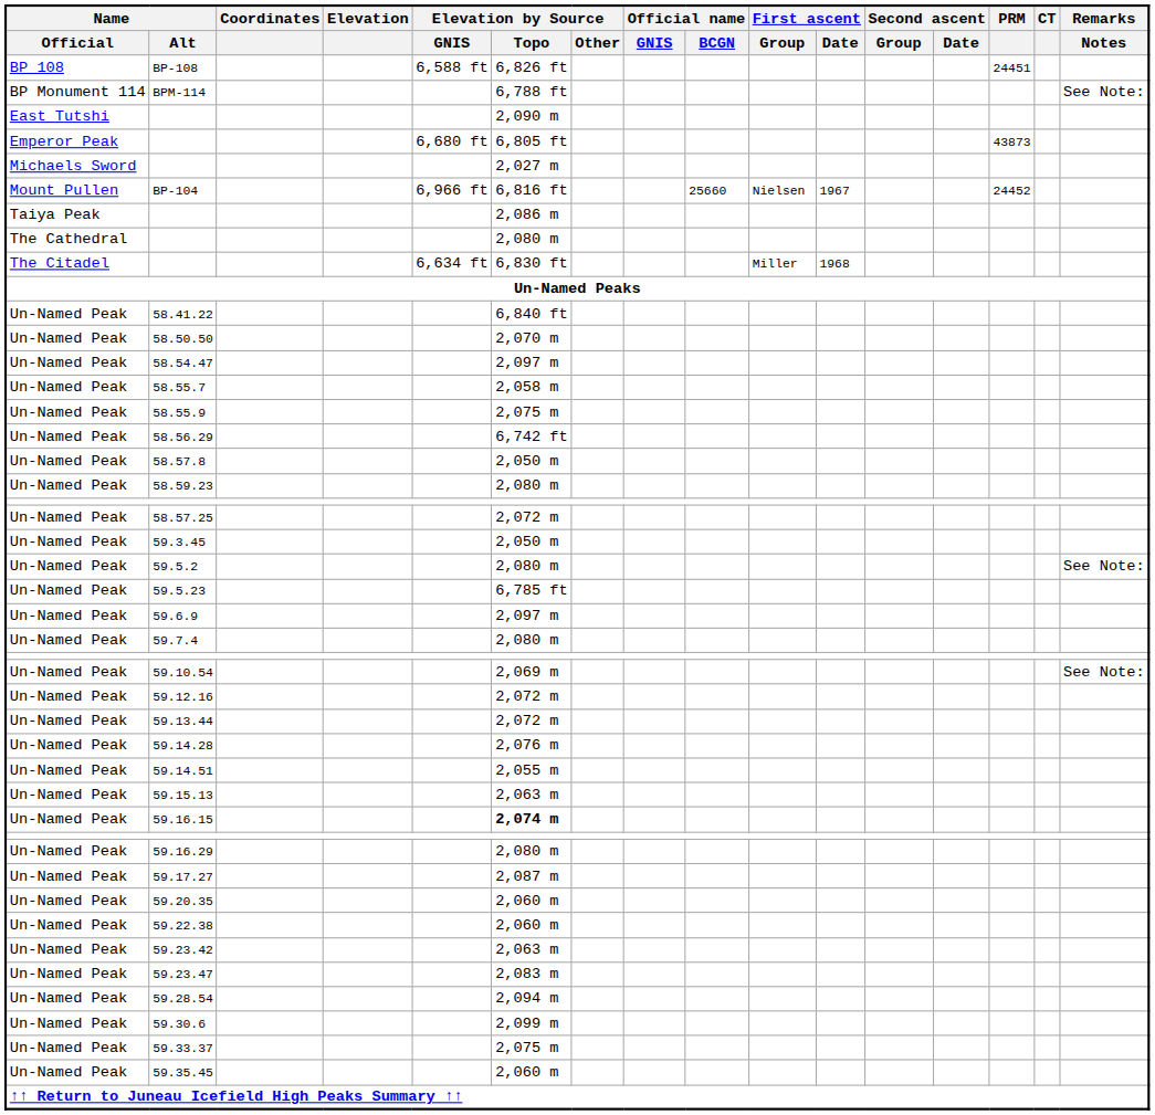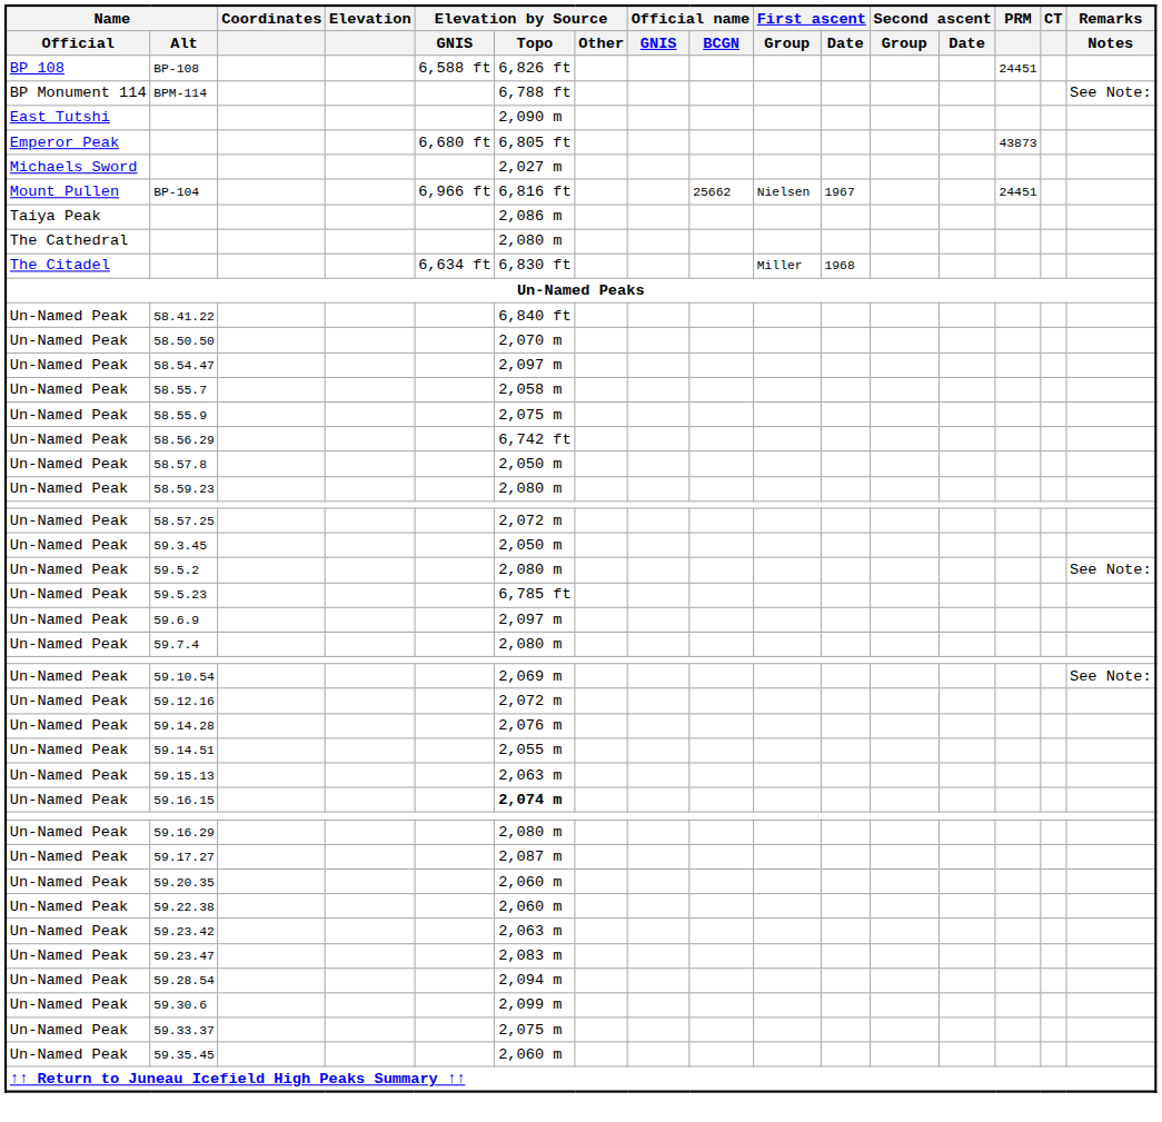 <table class="wikitable" style="border:2px solid black; background: white; color: black">
 <tr>
 <th colspan="2">Name</th>
 <th>Coordinates</th>
 <th>Elevation</th>
 <th colspan="3">Elevation by Source</th>
 <th colspan="2">Official name</th>
 <th colspan="2"><a href='#'>First ascent</a></th>
 <th colspan="2">Second ascent</th>
 <th>PRM</th>
 <th>CT </th>
 <th>Remarks</th>
 </tr>
 <tr>
 <th>Official</th>
 <th>Alt</th>
 <th></th>
 <th></th>
 <th>GNIS</th>
 <th>Topo</th>
 <th>Other</th>
 <th><a href='#'>GNIS</a></th>
 <th><a href='#'>BCGN</a></th>
 <th>Group</th>
 <th>Date</th>
 <th>Group</th>
 <th>Date</th>
 <th></th>
 <th></th>
 <th>Notes</th>
 </tr>
 <tr>
 <td><a href='#'>BP 108</a></td>
 <td><small>BP-108 </small></td>
 <td><small></small></td>
 <td style="text-align:right;"></td>
 <td>6,588 ft</td>
 <td>6,826 ft</td>
 <td></td>
 <td><small></small></td>
 <td></td>
 <td></td>
 <td></td>
 <td></td>
 <td></td>
 <td style="text-align:right;"><small>24451</small></td>
 <td></td>
 <td></td>
 </tr>
 <tr>
 <td>BP Monument 114</td>
 <td><small>BPM-114</small></td>
 <td><small></small></td>
 <td style="text-align:right;"></td>
 <td></td>
 <td>6,788 ft</td>
 <td></td>
 <td></td>
 <td></td>
 <td></td>
 <td></td>
 <td></td>
 <td></td>
 <td></td>
 <td></td>
 <td>See Note:</td>
 </tr>
 <tr>
 <td><a href='#'>East Tutshi</a></td>
 <td></td>
 <td><small></small></td>
 <td style="text-align:right;"></td>
 <td></td>
 <td>2,090 m</td>
 <td></td>
 <td></td>
 <td></td>
 <td></td>
 <td></td>
 <td></td>
 <td></td>
 <td></td>
 <td></td>
 <td></td>
 </tr>
 <tr>
 <td> <a href='#'>Emperor Peak</a></td>
 <td></td>
 <td><small></small></td>
 <td style="text-align:right;"></td>
 <td>6,680 ft</td>
 <td>6,805 ft</td>
 <td></td>
 <td><small></small></td>
 <td></td>
 <td></td>
 <td></td>
 <td></td>
 <td></td>
 <td style="text-align:right;"><small>43873</small></td>
 <td></td>
 <td></td>
 </tr>
 <tr>
 <td><a href='#'>Michaels Sword</a></td>
 <td></td>
 <td><small></small></td>
 <td style="text-align:right;"></td>
 <td></td>
 <td>2,027 m</td>
 <td></td>
 <td></td>
 <td></td>
 <td></td>
 <td></td>
 <td></td>
 <td></td>
 <td></td>
 <td></td>
 <td></td>
 </tr>
 <tr>
 <td><a href='#'>Mount Pullen</a></td>
 <td><small>BP-104 </small></td>
 <td><small></small></td>
 <td style="text-align:right;"></td>
 <td>6,966 ft</td>
 <td>6,816 ft</td>
 <td></td>
 <td><small></small></td>
-<td><small>25660</small></td>
+<td><small>25662</small></td>
 <td><small>Nielsen </small></td>
 <td><small>1967</small></td>
 <td></td>
 <td></td>
-<td style="text-align:right;"><small>24452</small></td>
+<td style="text-align:right;"><small>24451</small></td>
 <td></td>
 <td></td>
 </tr>
 <tr>
 <td>Taiya Peak</td>
 <td></td>
 <td><small></small></td>
 <td style="text-align:right;"></td>
 <td></td>
 <td>2,086 m</td>
 <td></td>
 <td></td>
 <td></td>
 <td></td>
 <td></td>
 <td></td>
 <td></td>
 <td></td>
 <td></td>
 <td></td>
 </tr>
 <tr>
 <td>The Cathedral</td>
 <td></td>
 <td><small></small></td>
 <td style="text-align:right;"></td>
 <td></td>
 <td>2,080 m</td>
 <td></td>
 <td></td>
 <td></td>
 <td></td>
 <td></td>
 <td></td>
 <td></td>
 <td></td>
 <td></td>
 <td></td>
 </tr>
 <tr>
 <td><a href='#'>The Citadel</a></td>
 <td></td>
 <td><small></small></td>
 <td style="text-align:right;"></td>
 <td>6,634 ft</td>
 <td>6,830 ft</td>
 <td></td>
 <td><small></small></td>
 <td></td>
 <td><small>Miller </small></td>
 <td><small>1968 </small></td>
 <td></td>
 <td></td>
 <td></td>
 <td></td>
 <td></td>
 </tr>
 <tr>
 <td colspan="16" style="text-align:center;"><strong>Un-Named Peaks</strong></td>
 </tr>
 <tr>
 <td>Un-Named Peak</td>
 <td><small>58.41.22</small></td>
 <td><small></small></td>
 <td style="text-align:right;"></td>
 <td></td>
 <td>6,840 ft</td>
 <td></td>
 <td></td>
 <td></td>
 <td></td>
 <td></td>
 <td></td>
 <td></td>
 <td></td>
 <td></td>
 <td></td>
 </tr>
 <tr>
 <td>Un-Named Peak</td>
 <td><small>58.50.50 </small></td>
 <td><small></small></td>
 <td style="text-align:right;"></td>
 <td></td>
 <td>2,070 m</td>
 <td></td>
 <td></td>
 <td></td>
 <td></td>
 <td></td>
 <td></td>
 <td></td>
 <td></td>
 <td></td>
 <td></td>
 </tr>
 <tr>
 <td>Un-Named Peak</td>
 <td><small>58.54.47 </small></td>
 <td><small></small></td>
 <td style="text-align:right;"></td>
 <td></td>
 <td>2,097 m</td>
 <td></td>
 <td></td>
 <td></td>
 <td></td>
 <td></td>
 <td></td>
 <td></td>
 <td></td>
 <td></td>
 <td></td>
 </tr>
 <tr>
 <td>Un-Named Peak</td>
 <td><small>58.55.7 </small></td>
 <td><small></small></td>
 <td style="text-align:right;"></td>
 <td></td>
 <td>2,058 m</td>
 <td></td>
 <td></td>
 <td></td>
 <td></td>
 <td></td>
 <td></td>
 <td></td>
 <td></td>
 <td></td>
 <td></td>
 </tr>
 <tr>
 <td>Un-Named Peak</td>
 <td><small>58.55.9 </small></td>
 <td><small></small></td>
 <td style="text-align:right;"></td>
 <td></td>
 <td>2,075 m</td>
 <td></td>
 <td></td>
 <td></td>
 <td></td>
 <td></td>
 <td></td>
 <td></td>
 <td></td>
 <td></td>
 <td></td>
 </tr>
 <tr>
 <td> Un-Named Peak</td>
 <td><small>58.56.29 </small></td>
 <td><small></small></td>
 <td style="text-align:right;"></td>
 <td></td>
 <td>6,742 ft</td>
 <td></td>
 <td></td>
 <td></td>
 <td></td>
 <td></td>
 <td></td>
 <td></td>
 <td></td>
 <td></td>
 <td></td>
 </tr>
 <tr>
 <td>Un-Named Peak</td>
 <td><small>58.57.8 </small></td>
 <td><small></small></td>
 <td style="text-align:right;"></td>
 <td></td>
 <td>2,050 m</td>
 <td></td>
 <td></td>
 <td></td>
 <td></td>
 <td></td>
 <td></td>
 <td></td>
 <td></td>
 <td></td>
 <td></td>
 </tr>
 <tr>
 <td>Un-Named Peak</td>
 <td><small>58.59.23 </small></td>
 <td><small></small></td>
 <td style="text-align:right;"></td>
 <td></td>
 <td>2,080 m</td>
 <td></td>
 <td></td>
 <td></td>
 <td></td>
 <td></td>
 <td></td>
 <td></td>
 <td></td>
 <td></td>
 <td></td>
 </tr>
 <tr>
 <td colspan="16" style="text-align:center;"><strong></strong></td>
 </tr>
 <tr>
 <td>Un-Named Peak</td>
 <td><small>58.57.25 </small></td>
 <td><small></small></td>
 <td style="text-align:right;"></td>
 <td></td>
 <td>2,072 m</td>
 <td></td>
 <td></td>
 <td></td>
 <td></td>
 <td></td>
 <td></td>
 <td></td>
 <td></td>
 <td></td>
 <td></td>
 </tr>
 <tr>
 <td>Un-Named Peak</td>
 <td><small>59.3.45 </small></td>
 <td><small></small></td>
 <td style="text-align:right;"></td>
 <td></td>
 <td>2,050 m</td>
 <td></td>
 <td></td>
 <td></td>
 <td></td>
 <td></td>
 <td></td>
 <td></td>
 <td></td>
 <td></td>
 <td></td>
 </tr>
 <tr>
 <td>Un-Named Peak</td>
 <td><small>59.5.2 </small></td>
 <td><small></small></td>
 <td style="text-align:right;"></td>
 <td></td>
 <td>2,080 m</td>
 <td></td>
 <td></td>
 <td></td>
 <td></td>
 <td></td>
 <td></td>
 <td></td>
 <td></td>
 <td></td>
 <td>See Note:</td>
 </tr>
 <tr>
 <td> Un-Named Peak</td>
 <td><small>59.5.23 </small></td>
 <td><small></small></td>
 <td style="text-align:right;"></td>
 <td></td>
 <td>6,785 ft</td>
 <td></td>
 <td></td>
 <td></td>
 <td></td>
 <td></td>
 <td></td>
 <td></td>
 <td></td>
 <td></td>
 <td></td>
 </tr>
 <tr>
 <td>Un-Named Peak</td>
 <td><small>59.6.9 </small></td>
 <td><small></small></td>
 <td style="text-align:right;"></td>
 <td></td>
 <td>2,097 m</td>
 <td></td>
 <td></td>
 <td></td>
 <td></td>
 <td></td>
 <td></td>
 <td></td>
 <td></td>
 <td></td>
 <td></td>
 </tr>
 <tr>
 <td>Un-Named Peak</td>
 <td><small>59.7.4 </small></td>
 <td><small></small></td>
 <td style="text-align:right;"></td>
 <td></td>
 <td>2,080 m</td>
 <td></td>
 <td></td>
 <td></td>
 <td></td>
 <td></td>
 <td></td>
 <td></td>
 <td></td>
 <td></td>
 <td></td>
 </tr>
 <tr>
 <td colspan="16" style="text-align:center;"><strong></strong></td>
 </tr>
 <tr>
 <td>Un-Named Peak</td>
 <td><small>59.10.54 </small></td>
 <td><small></small></td>
 <td style="text-align:right;"></td>
 <td></td>
 <td>2,069 m</td>
 <td></td>
 <td></td>
 <td></td>
 <td></td>
 <td></td>
 <td></td>
 <td></td>
 <td></td>
 <td></td>
 <td>See Note:</td>
 </tr>
 <tr>
 <td>Un-Named Peak</td>
 <td><small>59.12.16 </small></td>
 <td><small></small></td>
 <td style="text-align:right;"></td>
 <td></td>
 <td>2,072 m</td>
 <td></td>
 <td></td>
 <td></td>
 <td></td>
 <td></td>
 <td></td>
 <td></td>
 <td></td>
 <td></td>
 <td></td>
 </tr>
 <tr>
 <td>Un-Named Peak</td>
-<td><small>59.13.44 </small></td>
-<td><small></small></td>
-<td style="text-align:right;"></td>
-<td></td>
-<td>2,072 m</td>
-<td></td>
-<td></td>
-<td></td>
-<td></td>
-<td></td>
-<td></td>
-<td></td>
-<td></td>
-<td></td>
-<td></td>
-</tr>
-<tr>
-<td>Un-Named Peak</td>
 <td><small>59.14.28 </small></td>
 <td><small></small></td>
 <td style="text-align:right;"></td>
 <td></td>
 <td>2,076 m</td>
 <td></td>
 <td></td>
 <td></td>
 <td></td>
 <td></td>
 <td></td>
 <td></td>
 <td></td>
 <td></td>
 <td></td>
 </tr>
 <tr>
 <td>Un-Named Peak</td>
 <td><small>59.14.51 </small></td>
 <td><small></small></td>
 <td style="text-align:right;"></td>
 <td></td>
 <td>2,055 m</td>
 <td></td>
 <td></td>
 <td></td>
 <td></td>
 <td></td>
 <td></td>
 <td></td>
 <td></td>
 <td></td>
 <td></td>
 </tr>
 <tr>
 <td>Un-Named Peak</td>
 <td><small>59.15.13 </small></td>
 <td><small></small></td>
 <td style="text-align:right;"></td>
 <td></td>
 <td>2,063 m</td>
 <td></td>
 <td></td>
 <td></td>
 <td></td>
 <td></td>
 <td></td>
 <td></td>
 <td></td>
 <td></td>
 <td></td>
 </tr>
 <tr>
 <td>Un-Named Peak</td>
 <td><small>59.16.15 </small></td>
 <td><small></small></td>
 <td style="text-align:right;"></td>
 <td></td>
 <td><strong>2,074 m</strong></td>
 <td></td>
 <td></td>
 <td></td>
 <td></td>
 <td></td>
 <td></td>
 <td></td>
 <td></td>
 <td></td>
 <td></td>
 </tr>
 <tr>
 <td colspan="16" style="text-align:center;"><strong></strong></td>
 </tr>
 <tr>
 <td>Un-Named Peak</td>
 <td><small>59.16.29 </small></td>
 <td><small></small></td>
 <td style="text-align:right;"></td>
 <td></td>
 <td>2,080 m</td>
 <td></td>
 <td></td>
 <td></td>
 <td></td>
 <td></td>
 <td></td>
 <td></td>
 <td></td>
 <td></td>
 <td></td>
 </tr>
 <tr>
 <td>Un-Named Peak</td>
 <td><small>59.17.27 </small></td>
 <td><small></small></td>
 <td style="text-align:right;"></td>
 <td></td>
 <td>2,087 m</td>
 <td></td>
 <td></td>
 <td></td>
 <td></td>
 <td></td>
 <td></td>
 <td></td>
 <td></td>
 <td></td>
 <td></td>
 </tr>
 <tr>
 <td>Un-Named Peak</td>
 <td><small>59.20.35 </small></td>
 <td><small></small></td>
 <td style="text-align:right;"></td>
 <td></td>
 <td>2,060 m</td>
 <td></td>
 <td></td>
 <td></td>
 <td></td>
 <td></td>
 <td></td>
 <td></td>
 <td></td>
 <td></td>
 <td></td>
 </tr>
 <tr>
 <td>Un-Named Peak</td>
 <td><small>59.22.38 </small></td>
 <td><small></small></td>
 <td style="text-align:right;"></td>
 <td></td>
 <td>2,060 m</td>
 <td></td>
 <td></td>
 <td></td>
 <td></td>
 <td></td>
 <td></td>
 <td></td>
 <td></td>
 <td></td>
 <td></td>
 </tr>
 <tr>
 <td>Un-Named Peak</td>
 <td><small>59.23.42 </small></td>
 <td><small></small></td>
 <td style="text-align:right;"></td>
 <td></td>
 <td>2,063 m</td>
 <td></td>
 <td></td>
 <td></td>
 <td></td>
 <td></td>
 <td></td>
 <td></td>
 <td></td>
 <td></td>
 <td></td>
 </tr>
 <tr>
 <td>Un-Named Peak</td>
 <td><small>59.23.47 </small></td>
 <td><small></small></td>
 <td style="text-align:right;"></td>
 <td></td>
 <td>2,083 m</td>
 <td></td>
 <td></td>
 <td></td>
 <td></td>
 <td></td>
 <td></td>
 <td></td>
 <td></td>
 <td></td>
 <td></td>
 </tr>
 <tr>
 <td>Un-Named Peak</td>
 <td><small>59.28.54 </small></td>
 <td><small></small></td>
 <td style="text-align:right;"></td>
 <td></td>
 <td>2,094 m</td>
 <td></td>
 <td></td>
 <td></td>
 <td></td>
 <td></td>
 <td></td>
 <td></td>
 <td></td>
 <td></td>
 <td></td>
 </tr>
 <tr>
 <td>Un-Named Peak</td>
 <td><small>59.30.6 </small></td>
 <td><small></small></td>
 <td style="text-align:right;"></td>
 <td></td>
 <td>2,099 m</td>
 <td></td>
 <td></td>
 <td></td>
 <td></td>
 <td></td>
 <td></td>
 <td></td>
 <td></td>
 <td></td>
 <td></td>
 </tr>
 <tr>
 <td>Un-Named Peak</td>
 <td><small>59.33.37 </small></td>
 <td><small></small></td>
 <td style="text-align:right;"></td>
 <td></td>
 <td>2,075 m</td>
 <td></td>
 <td></td>
 <td></td>
 <td></td>
 <td></td>
 <td></td>
 <td></td>
 <td></td>
 <td></td>
 <td></td>
 </tr>
 <tr>
 <td>Un-Named Peak</td>
 <td><small>59.35.45 </small></td>
 <td><small></small></td>
 <td style="text-align:right;"></td>
 <td></td>
 <td>2,060 m</td>
 <td></td>
 <td></td>
 <td></td>
 <td></td>
 <td></td>
 <td></td>
 <td></td>
 <td></td>
 <td></td>
 <td></td>
 </tr>
 <tr>
 <td colspan="16"><a href='#'><strong>↑↑ Return to Juneau Icefield High Peaks Summary ↑↑</strong></a></td>
 </tr>
 <tr>
 </tr>
 </table>
